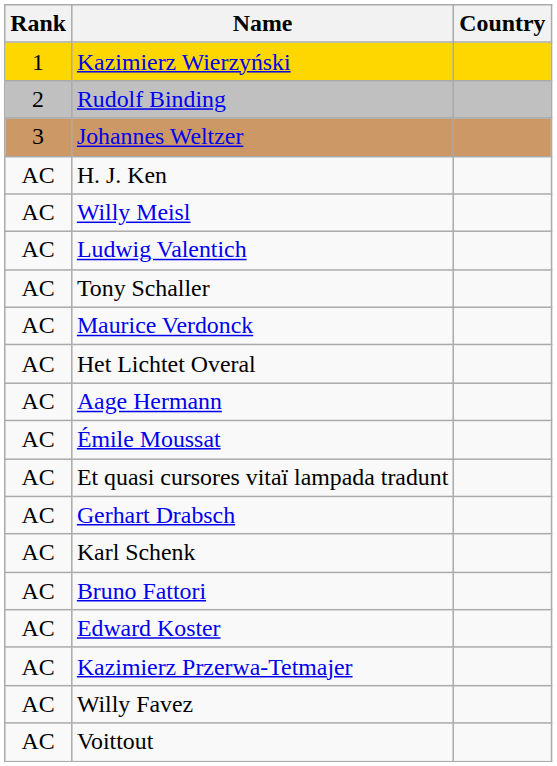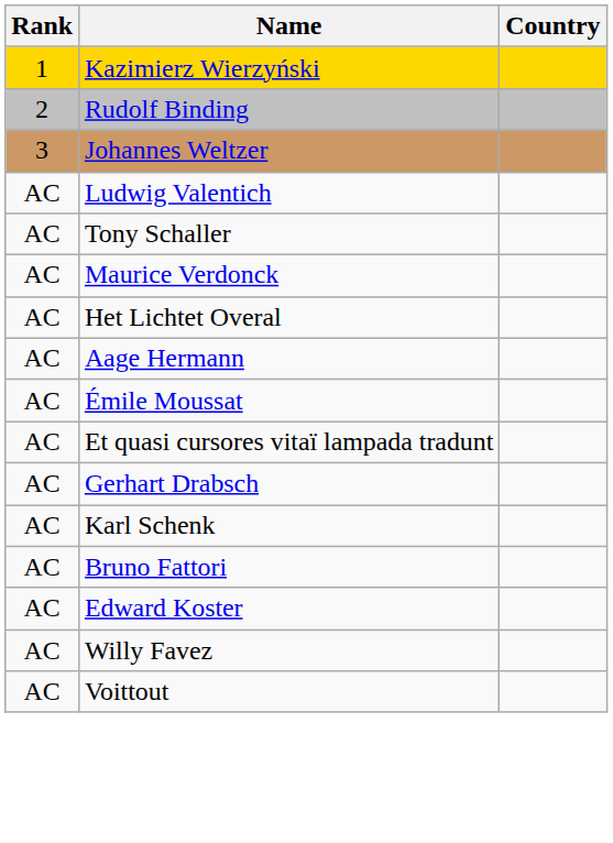 <table class="wikitable sortable" style="text-align:center">
 <tr>
 <th>Rank</th>
 <th>Name</th>
 <th>Country</th>
 </tr>
 <tr bgcolor=gold>
 <td>1</td>
 <td align="left"><a href='#'>Kazimierz Wierzyński</a></td>
 <td align="left"></td>
 </tr>
 <tr bgcolor=silver>
 <td>2</td>
 <td align="left"><a href='#'>Rudolf Binding</a></td>
 <td align="left"></td>
 </tr>
 <tr bgcolor=#CC9966>
 <td>3</td>
 <td align="left"><a href='#'>Johannes Weltzer</a></td>
-<td align="left"></td>
-</tr>
-<tr>
-<td>AC</td>
-<td align="left">H. J. Ken</td>
-<td align="left"></td>
-</tr>
-<tr>
-<td>AC</td>
-<td align="left"><a href='#'>Willy Meisl</a></td>
 <td align="left"></td>
 </tr>
 <tr>
 <td>AC</td>
 <td align="left"><a href='#'>Ludwig Valentich</a></td>
 <td align="left"></td>
 </tr>
 <tr>
 <td>AC</td>
 <td align="left">Tony Schaller</td>
 <td align="left"></td>
 </tr>
 <tr>
 <td>AC</td>
 <td align="left"><a href='#'>Maurice Verdonck</a></td>
 <td align="left"></td>
 </tr>
 <tr>
 <td>AC</td>
 <td align="left">Het Lichtet Overal</td>
 <td align="left"></td>
 </tr>
 <tr>
 <td>AC</td>
 <td align="left"><a href='#'>Aage Hermann</a></td>
 <td align="left"></td>
 </tr>
 <tr>
 <td>AC</td>
 <td align="left"><a href='#'>Émile Moussat</a></td>
 <td align="left"></td>
 </tr>
 <tr>
 <td>AC</td>
 <td align="left">Et quasi cursores vitaï lampada tradunt</td>
 <td align="left"></td>
 </tr>
 <tr>
 <td>AC</td>
 <td align="left"><a href='#'>Gerhart Drabsch</a></td>
 <td align="left"></td>
 </tr>
 <tr>
 <td>AC</td>
 <td align="left">Karl Schenk</td>
 <td align="left"></td>
 </tr>
 <tr>
 <td>AC</td>
 <td align="left"><a href='#'>Bruno Fattori</a></td>
 <td align="left"></td>
 </tr>
 <tr>
 <td>AC</td>
 <td align="left"><a href='#'>Edward Koster</a></td>
 <td align="left"></td>
 </tr>
 <tr>
 <td>AC</td>
-<td align="left"><a href='#'>Kazimierz Przerwa-Tetmajer</a></td>
-<td align="left"></td>
-</tr>
-<tr>
-<td>AC</td>
 <td align="left">Willy Favez</td>
 <td align="left"></td>
 </tr>
 <tr>
 <td>AC</td>
 <td align="left">Voittout</td>
 <td align="left"></td>
 </tr>
 </table>
